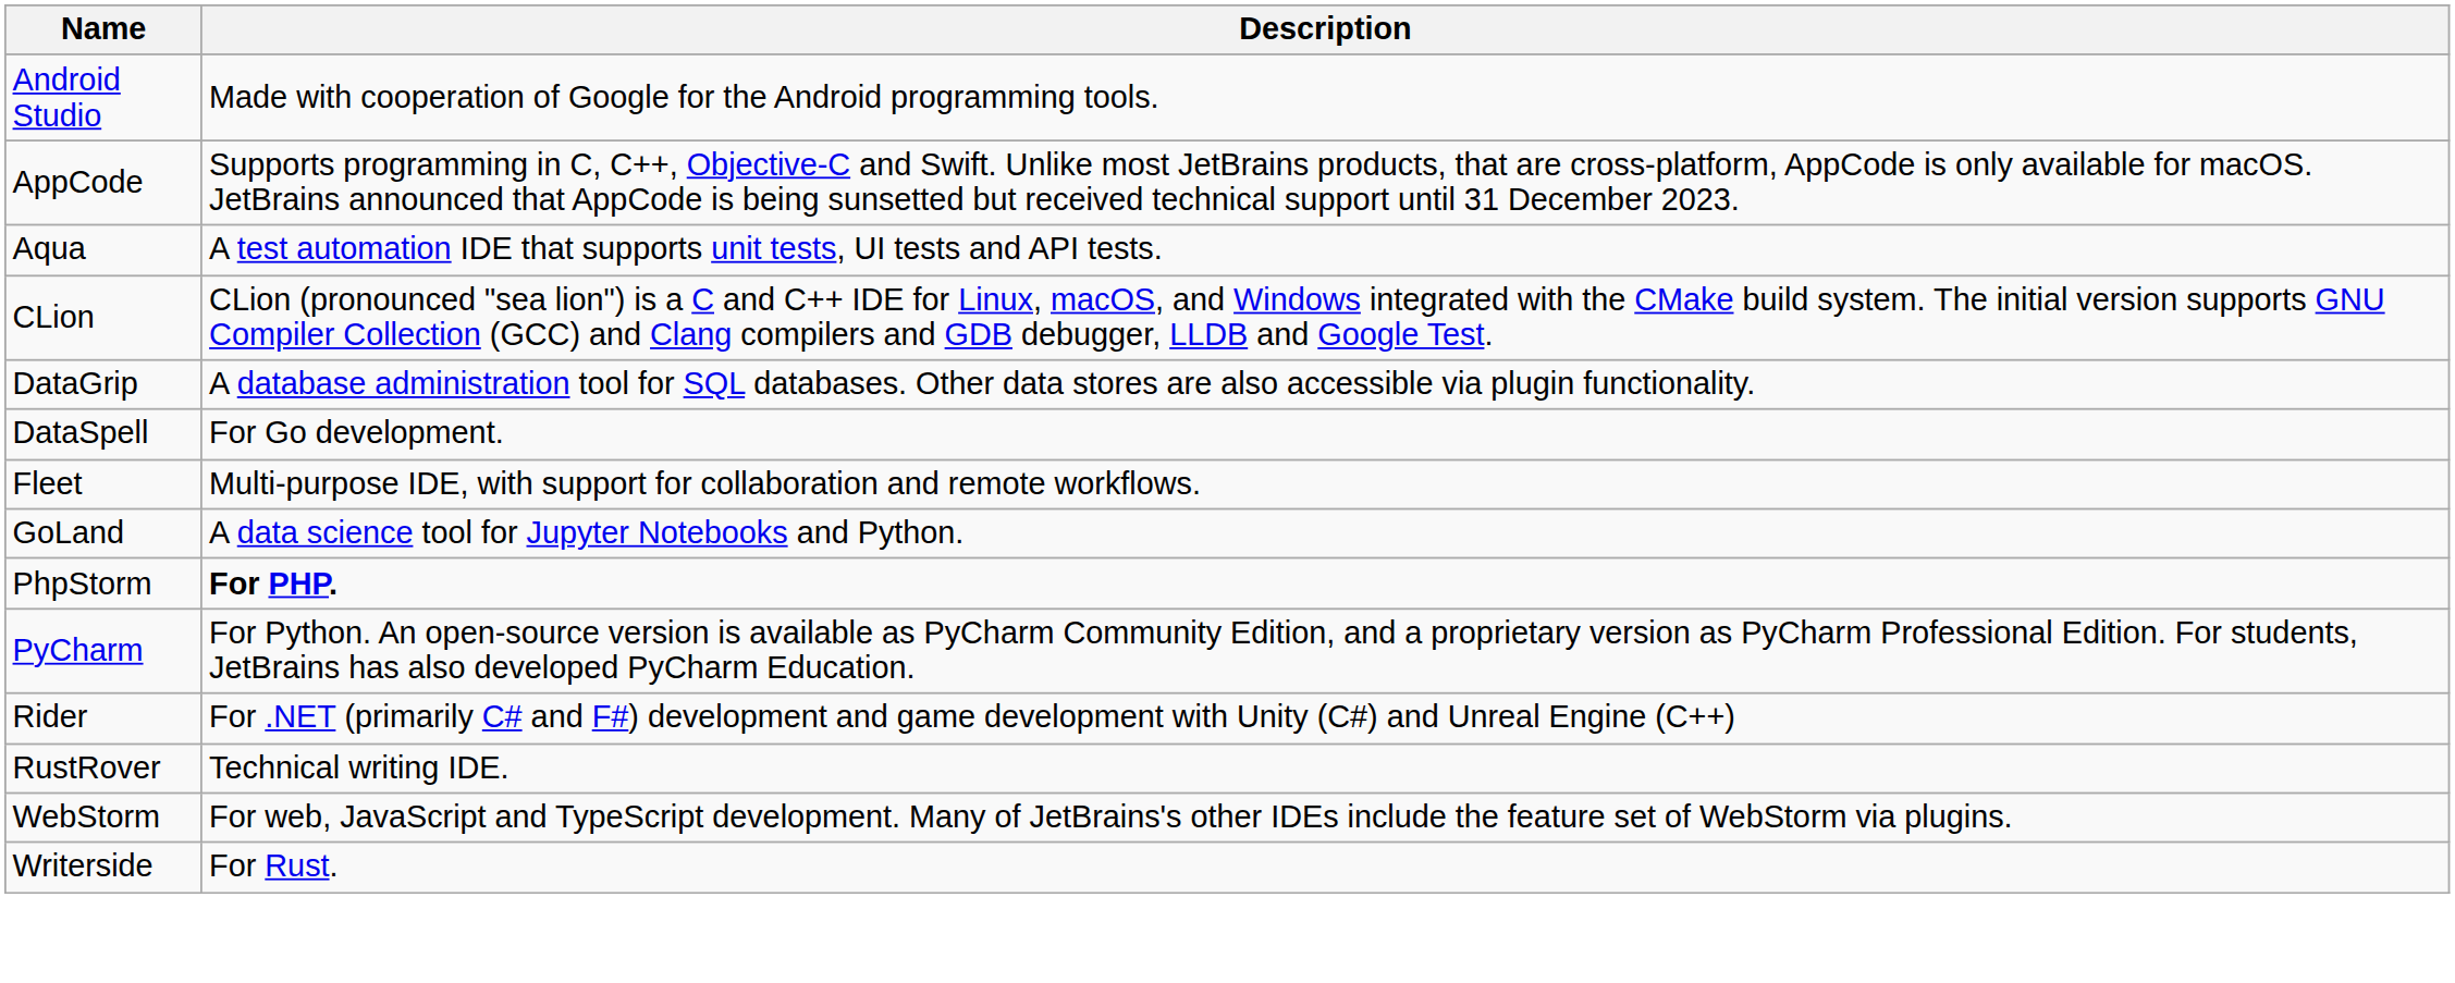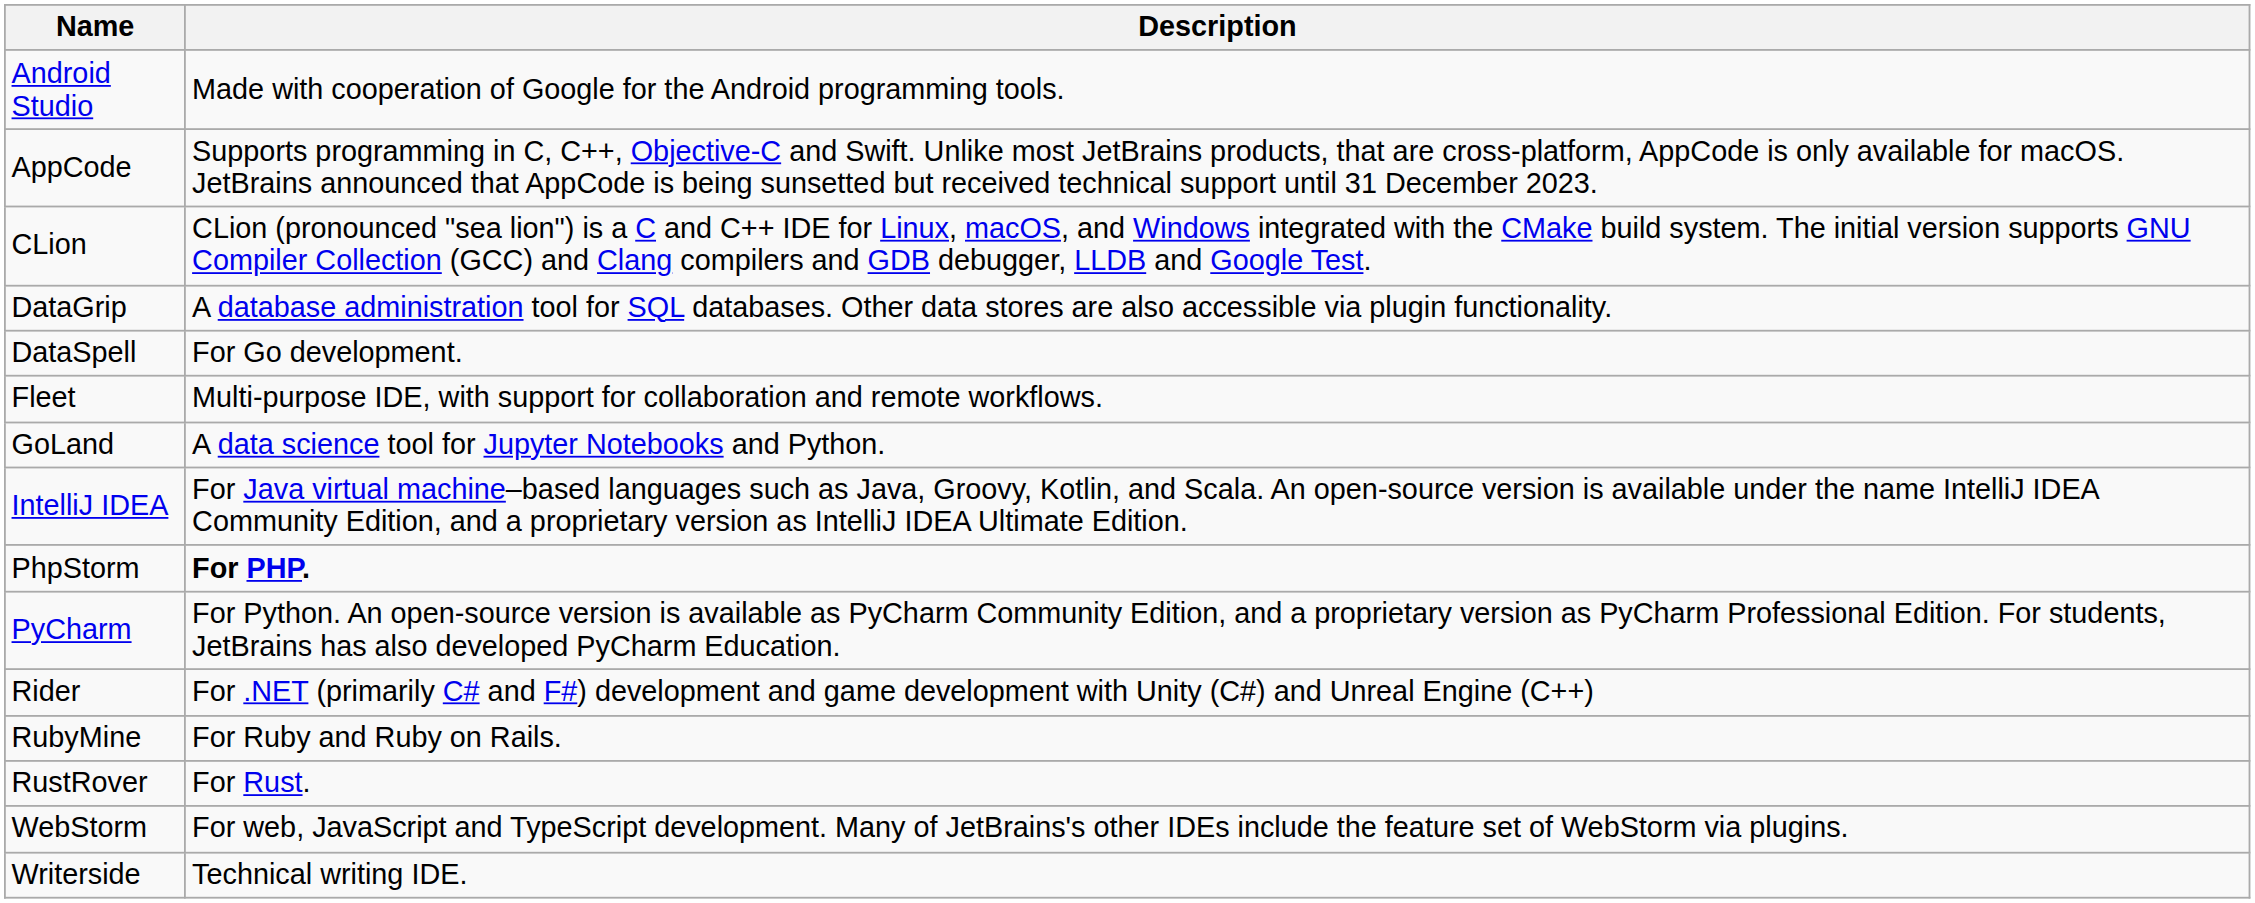 <table class="wikitable">
 <tr>
 <th>Name</th>
 <th>Description</th>
 </tr>
 <tr>
 <td><a href='#'>Android Studio</a></td>
 <td>Made with cooperation of Google for the Android programming tools.</td>
 </tr>
 <tr>
 <td>AppCode</td>
 <td>Supports programming in C, C++, <a href='#'>Objective-C</a> and Swift. Unlike most JetBrains products, that are cross-platform, AppCode is only available for macOS. JetBrains announced that AppCode is being sunsetted but received technical support until 31 December 2023.</td>
-</tr>
-<tr>
-<td>Aqua</td>
-<td>A <a href='#'>test automation</a> IDE that supports <a href='#'>unit tests</a>, UI tests and API tests.</td>
 </tr>
 <tr>
 <td>CLion</td>
 <td>CLion (pronounced "sea lion") is a <a href='#'>C</a> and C++ IDE for <a href='#'>Linux</a>, <a href='#'>macOS</a>, and <a href='#'>Windows</a> integrated with the <a href='#'>CMake</a> build system. The initial version supports <a href='#'>GNU Compiler Collection</a> (GCC) and <a href='#'>Clang</a> compilers and <a href='#'>GDB</a> debugger, <a href='#'>LLDB</a> and <a href='#'>Google Test</a>.</td>
 </tr>
 <tr>
 <td>DataGrip</td>
 <td>A <a href='#'>database administration</a> tool for <a href='#'>SQL</a> databases. Other data stores are also accessible via plugin functionality.</td>
 </tr>
 <tr>
 <td>DataSpell</td>
 <td>For Go development.</td>
 </tr>
 <tr>
 <td>Fleet</td>
 <td>Multi-purpose IDE, with support for collaboration and remote workflows.</td>
 </tr>
 <tr>
 <td>GoLand</td>
 <td>A <a href='#'>data science</a> tool for <a href='#'>Jupyter Notebooks</a> and Python.</td>
 </tr>
 <tr>
+<td><a href='#'>IntelliJ IDEA</a></td>
+<td>For <a href='#'>Java virtual machine</a>–based languages such as Java, Groovy, Kotlin, and Scala. An open-source version is available under the name IntelliJ IDEA Community Edition, and a proprietary version as IntelliJ IDEA Ultimate Edition.</td>
+</tr>
+<tr>
 <td>PhpStorm</td>
 <td><strong>For <a href='#'>PHP</a>.</strong></td>
 </tr>
 <tr>
 <td><a href='#'>PyCharm</a></td>
 <td>For Python. An open-source version is available as PyCharm Community Edition, and a proprietary version as PyCharm Professional Edition. For students, JetBrains has also developed PyCharm Education.</td>
 </tr>
 <tr>
 <td>Rider</td>
 <td>For <a href='#'>.NET</a> (primarily <a href='#'>C#</a> and <a href='#'>F#</a>) development and game development with Unity (C#) and Unreal Engine (C++)</td>
 </tr>
 <tr>
+<td>RubyMine</td>
+<td>For Ruby and Ruby on Rails.</td>
+</tr>
+<tr>
 <td>RustRover</td>
-<td>Technical writing IDE.</td>
+<td>For <a href='#'>Rust</a>.</td>
 </tr>
 <tr>
 <td>WebStorm</td>
 <td>For web, JavaScript and TypeScript development. Many of JetBrains's other IDEs include the feature set of WebStorm via plugins.</td>
 </tr>
 <tr>
 <td>Writerside</td>
-<td>For <a href='#'>Rust</a>.</td>
+<td>Technical writing IDE.</td>
 </tr>
 </table>
